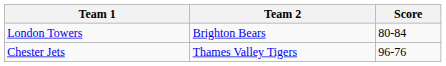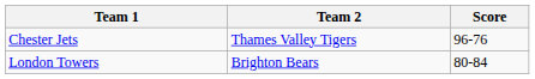 <table class="wikitable" style="font-size: 100%">
 <tr>
 <th width=240>Team 1</th>
 <th width=240>Team 2</th>
 <th width=80>Score</th>
 </tr>
 <tr>
+<td><a href='#'>Chester Jets</a></td>
+<td><a href='#'>Thames Valley Tigers</a></td>
+<td>96-76</td>
+</tr>
+<tr>
 <td><a href='#'>London Towers</a></td>
 <td><a href='#'>Brighton Bears</a></td>
 <td>80-84</td>
 </tr>
-<tr>
-<td><a href='#'>Chester Jets</a></td>
-<td><a href='#'>Thames Valley Tigers</a></td>
-<td>96-76</td>
-</tr>
 </table>
